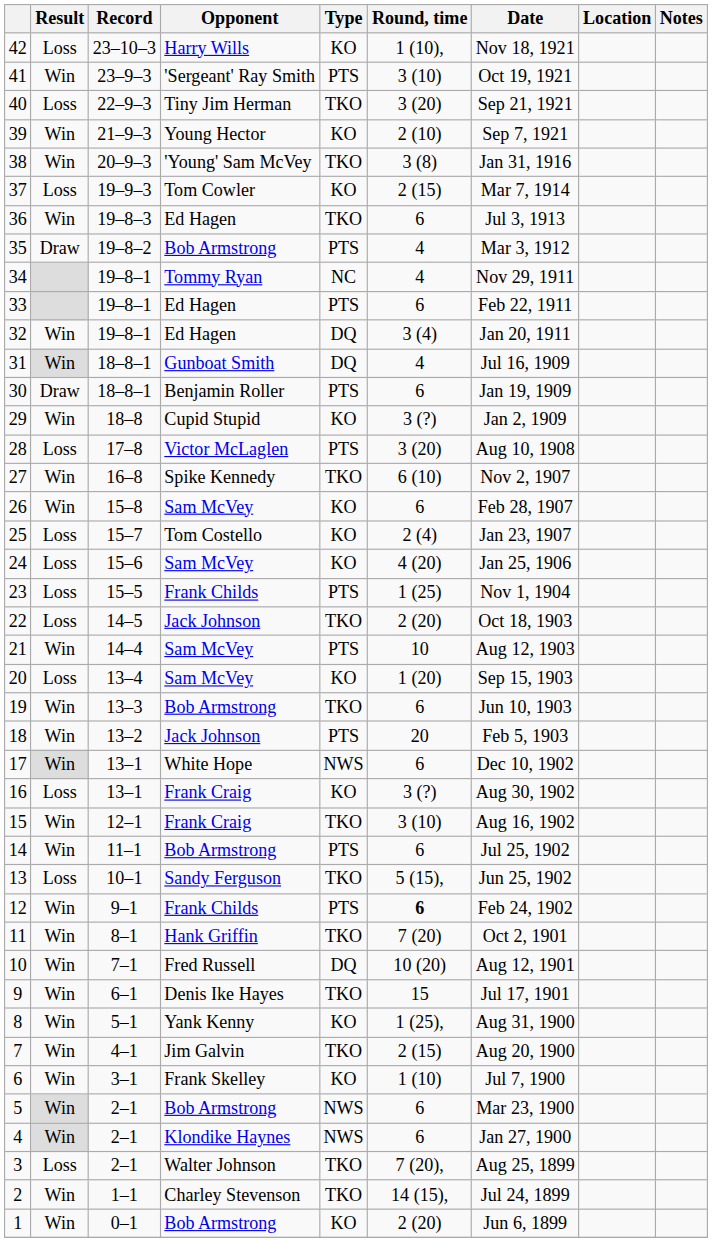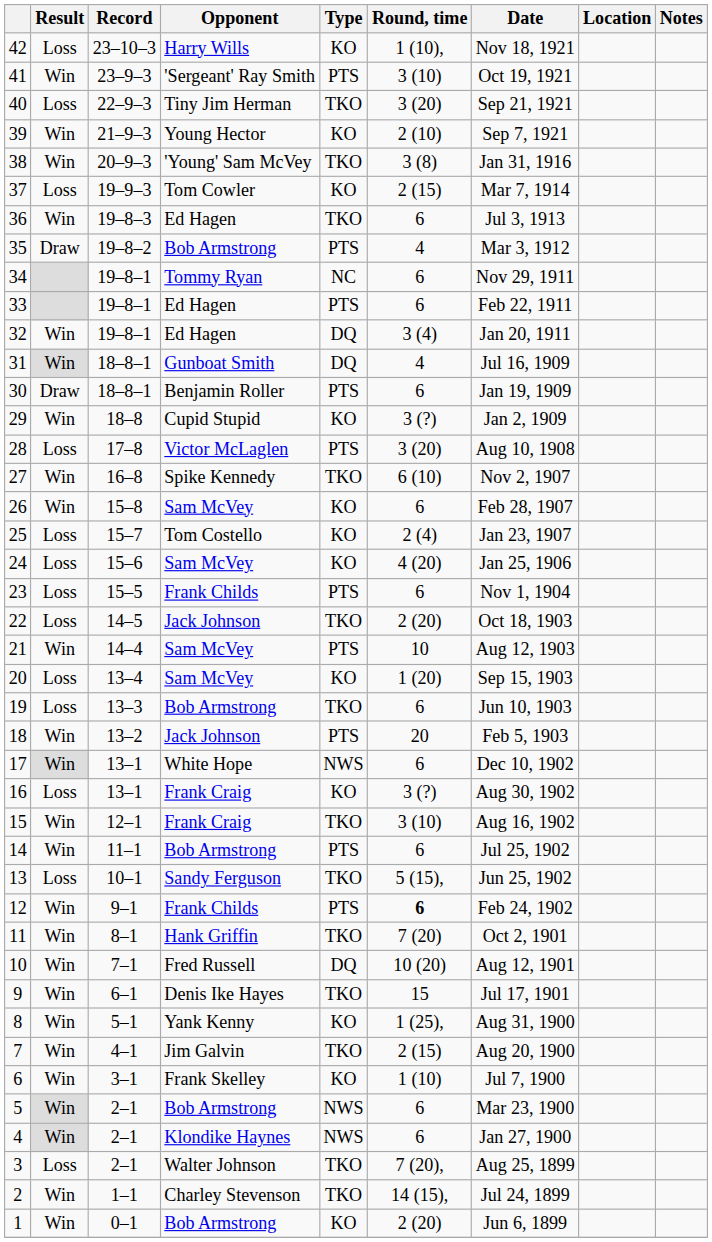 <table class="wikitable mw-collapsible mw-collapsed" style="text-align:center">
 <tr>
 <th></th>
 <th>Result</th>
 <th>Record</th>
 <th>Opponent</th>
 <th>Type</th>
 <th>Round, time</th>
 <th>Date</th>
 <th>Location</th>
 <th>Notes</th>
 </tr>
 <tr>
 <td>42</td>
 <td>Loss</td>
 <td>23–10–3 </td>
 <td align=left><a href='#'>Harry Wills</a></td>
 <td>KO</td>
 <td>1 (10), </td>
 <td>Nov 18, 1921</td>
 <td style="text-align:left;"></td>
 <td style="text-align:left;"></td>
 </tr>
 <tr>
 <td>41</td>
 <td>Win</td>
 <td>23–9–3 </td>
 <td align=left>'Sergeant' Ray Smith</td>
 <td>PTS</td>
 <td>3 (10)</td>
 <td>Oct 19, 1921</td>
 <td style="text-align:left;"></td>
 <td></td>
 </tr>
 <tr>
 <td>40</td>
 <td>Loss</td>
 <td>22–9–3 </td>
 <td align=left>Tiny Jim Herman</td>
 <td>TKO</td>
 <td>3 (20)</td>
 <td>Sep 21, 1921</td>
 <td style="text-align:left;"></td>
 <td></td>
 </tr>
 <tr>
 <td>39</td>
 <td>Win</td>
 <td>21–9–3 </td>
 <td align=left>Young Hector</td>
 <td>KO</td>
 <td>2 (10)</td>
 <td>Sep 7, 1921</td>
 <td style="text-align:left;"></td>
 <td></td>
 </tr>
 <tr>
 <td>38</td>
 <td>Win</td>
 <td>20–9–3 </td>
 <td align=left>'Young' Sam McVey</td>
 <td>TKO</td>
 <td>3 (8)</td>
 <td>Jan 31, 1916</td>
 <td style="text-align:left;"></td>
 <td></td>
 </tr>
 <tr>
 <td>37</td>
 <td>Loss</td>
 <td>19–9–3 </td>
 <td align=left>Tom Cowler</td>
 <td>KO</td>
 <td>2 (15)</td>
 <td>Mar 7, 1914</td>
 <td style="text-align:left;"></td>
 <td></td>
 </tr>
 <tr>
 <td>36</td>
 <td>Win</td>
 <td>19–8–3 </td>
 <td align=left>Ed Hagen</td>
 <td>TKO</td>
 <td>6</td>
 <td>Jul 3, 1913</td>
 <td style="text-align:left;"></td>
 <td></td>
 </tr>
 <tr>
 <td>35</td>
 <td>Draw</td>
 <td>19–8–2 </td>
 <td align=left><a href='#'>Bob Armstrong</a></td>
 <td>PTS</td>
 <td>4</td>
 <td>Mar 3, 1912</td>
 <td style="text-align:left;"></td>
 <td></td>
 </tr>
 <tr>
 <td>34</td>
 <td style="background:#DDD"></td>
 <td>19–8–1 </td>
 <td align=left><a href='#'>Tommy Ryan</a></td>
 <td>NC</td>
-<td>4</td>
+<td>6</td>
 <td>Nov 29, 1911</td>
 <td style="text-align:left;"></td>
 <td></td>
 </tr>
 <tr>
 <td>33</td>
 <td style="background:#DDD"></td>
 <td>19–8–1 </td>
 <td align=left>Ed Hagen</td>
 <td>PTS</td>
 <td>6</td>
 <td>Feb 22, 1911</td>
 <td style="text-align:left;"></td>
 <td></td>
 </tr>
 <tr>
 <td>32</td>
 <td>Win</td>
 <td>19–8–1 </td>
 <td align=left>Ed Hagen</td>
 <td>DQ</td>
 <td>3 (4)</td>
 <td>Jan 20, 1911</td>
 <td style="text-align:left;"></td>
 <td style="text-align:left;"></td>
 </tr>
 <tr>
 <td>31</td>
 <td style="background:#DDD">Win</td>
 <td>18–8–1 </td>
 <td align=left><a href='#'>Gunboat Smith</a></td>
 <td>DQ</td>
 <td>4</td>
 <td>Jul 16, 1909</td>
 <td style="text-align:left;"></td>
 <td></td>
 </tr>
 <tr>
 <td>30</td>
 <td>Draw</td>
 <td>18–8–1 </td>
 <td align=left>Benjamin Roller</td>
 <td>PTS</td>
 <td>6</td>
 <td>Jan 19, 1909</td>
 <td style="text-align:left;"></td>
 <td></td>
 </tr>
 <tr>
 <td>29</td>
 <td>Win</td>
 <td>18–8 </td>
 <td align=left>Cupid Stupid</td>
 <td>KO</td>
 <td>3 (?)</td>
 <td>Jan 2, 1909</td>
 <td style="text-align:left;"></td>
 <td></td>
 </tr>
 <tr>
 <td>28</td>
 <td>Loss</td>
 <td>17–8 </td>
 <td align=left><a href='#'>Victor McLaglen</a></td>
 <td>PTS</td>
 <td>3 (20)</td>
 <td>Aug 10, 1908</td>
 <td style="text-align:left;"></td>
 <td></td>
 </tr>
 <tr>
 <td>27</td>
 <td>Win</td>
 <td>16–8 </td>
 <td align=left>Spike Kennedy</td>
 <td>TKO</td>
 <td>6 (10)</td>
 <td>Nov 2, 1907</td>
 <td style="text-align:left;"></td>
 <td></td>
 </tr>
 <tr>
 <td>26</td>
 <td>Win</td>
 <td>15–8 </td>
 <td align=left><a href='#'>Sam McVey</a></td>
 <td>KO</td>
 <td>6</td>
 <td>Feb 28, 1907</td>
 <td style="text-align:left;"></td>
 <td></td>
 </tr>
 <tr>
 <td>25</td>
 <td>Loss</td>
 <td>15–7 </td>
 <td align=left>Tom Costello</td>
 <td>KO</td>
 <td>2 (4)</td>
 <td>Jan 23, 1907</td>
 <td style="text-align:left;"></td>
 <td></td>
 </tr>
 <tr>
 <td>24</td>
 <td>Loss</td>
 <td>15–6 </td>
 <td align=left><a href='#'>Sam McVey</a></td>
 <td>KO</td>
 <td>4 (20)</td>
 <td>Jan 25, 1906</td>
 <td style="text-align:left;"></td>
 <td></td>
 </tr>
 <tr>
 <td>23</td>
 <td>Loss</td>
 <td>15–5 </td>
 <td align=left><a href='#'>Frank Childs</a></td>
 <td>PTS</td>
-<td>1 (25)</td>
+<td>6</td>
 <td>Nov 1, 1904</td>
 <td style="text-align:left;"></td>
 <td style="text-align:left;"></td>
 </tr>
 <tr>
 <td>22</td>
 <td>Loss</td>
 <td>14–5 </td>
 <td align=left><a href='#'>Jack Johnson</a></td>
 <td>TKO</td>
 <td>2 (20)</td>
 <td>Oct 18, 1903</td>
 <td style="text-align:left;"></td>
 <td style="text-align:left;"></td>
 </tr>
 <tr>
 <td>21</td>
 <td>Win</td>
 <td>14–4 </td>
 <td align=left><a href='#'>Sam McVey</a></td>
 <td>PTS</td>
 <td>10</td>
 <td>Aug 12, 1903</td>
 <td style="text-align:left;"></td>
 <td></td>
 </tr>
 <tr>
 <td>20</td>
 <td>Loss</td>
 <td>13–4 </td>
 <td align=left><a href='#'>Sam McVey</a></td>
 <td>KO</td>
 <td>1 (20)</td>
 <td>Sep 15, 1903</td>
 <td style="text-align:left;"></td>
 <td></td>
 </tr>
 <tr>
 <td>19</td>
-<td>Win</td>
+<td>Loss</td>
 <td>13–3 </td>
 <td align=left><a href='#'>Bob Armstrong</a></td>
 <td>TKO</td>
 <td>6</td>
 <td>Jun 10, 1903</td>
 <td style="text-align:left;"></td>
 <td></td>
 </tr>
 <tr>
 <td>18</td>
 <td>Win</td>
 <td>13–2 </td>
 <td align=left><a href='#'>Jack Johnson</a></td>
 <td>PTS</td>
 <td>20</td>
 <td>Feb 5, 1903</td>
 <td style="text-align:left;"></td>
 <td style="text-align:left;"></td>
 </tr>
 <tr>
 <td>17</td>
 <td style="background:#DDD">Win</td>
 <td>13–1 </td>
 <td align=left>White Hope</td>
 <td>NWS</td>
 <td>6</td>
 <td>Dec 10, 1902</td>
 <td style="text-align:left;"></td>
 <td style="text-align:left;"></td>
 </tr>
 <tr>
 <td>16</td>
 <td>Loss</td>
 <td>13–1 </td>
 <td align=left><a href='#'>Frank Craig</a></td>
 <td>KO</td>
 <td>3 (?)</td>
 <td>Aug 30, 1902</td>
 <td style="text-align:left;"></td>
 <td style="text-align:left;"></td>
 </tr>
 <tr>
 <td>15</td>
 <td>Win</td>
 <td>12–1 </td>
 <td align=left><a href='#'>Frank Craig</a></td>
 <td>TKO</td>
 <td>3 (10)</td>
 <td>Aug 16, 1902</td>
 <td style="text-align:left;"></td>
 <td style="text-align:left;"></td>
 </tr>
 <tr>
 <td>14</td>
 <td>Win</td>
 <td>11–1 </td>
 <td align=left><a href='#'>Bob Armstrong</a></td>
 <td>PTS</td>
 <td>6</td>
 <td>Jul 25, 1902</td>
 <td style="text-align:left;"></td>
 <td style="text-align:left;"></td>
 </tr>
 <tr>
 <td>13</td>
 <td>Loss</td>
 <td>10–1 </td>
 <td align=left><a href='#'>Sandy Ferguson</a></td>
 <td>TKO</td>
 <td>5 (15), </td>
 <td>Jun 25, 1902</td>
 <td style="text-align:left;"></td>
 <td></td>
 </tr>
 <tr>
 <td>12</td>
 <td>Win</td>
 <td>9–1 </td>
 <td align=left><a href='#'>Frank Childs</a></td>
 <td>PTS</td>
 <td><strong>6</strong></td>
 <td>Feb 24, 1902</td>
 <td style="text-align:left;"></td>
 <td style="text-align:left;"></td>
 </tr>
 <tr>
 <td>11</td>
 <td>Win</td>
 <td>8–1 </td>
 <td align=left><a href='#'>Hank Griffin</a></td>
 <td>TKO</td>
 <td>7 (20)</td>
 <td>Oct 2, 1901</td>
 <td style="text-align:left;"></td>
 <td></td>
 </tr>
 <tr>
 <td>10</td>
 <td>Win</td>
 <td>7–1 </td>
 <td align=left>Fred Russell</td>
 <td>DQ</td>
 <td>10 (20)</td>
 <td>Aug 12, 1901</td>
 <td style="text-align:left;"></td>
 <td style="text-align:left;"></td>
 </tr>
 <tr>
 <td>9</td>
 <td>Win</td>
 <td>6–1 </td>
 <td align=left>Denis Ike Hayes</td>
 <td>TKO</td>
 <td>15</td>
 <td>Jul 17, 1901</td>
 <td style="text-align:left;"></td>
 <td></td>
 </tr>
 <tr>
 <td>8</td>
 <td>Win</td>
 <td>5–1 </td>
 <td align=left>Yank Kenny</td>
 <td>KO</td>
 <td>1 (25), </td>
 <td>Aug 31, 1900</td>
 <td style="text-align:left;"></td>
 <td></td>
 </tr>
 <tr>
 <td>7</td>
 <td>Win</td>
 <td>4–1 </td>
 <td align=left>Jim Galvin</td>
 <td>TKO</td>
 <td>2 (15)</td>
 <td>Aug 20, 1900</td>
 <td style="text-align:left;"></td>
 <td></td>
 </tr>
 <tr>
 <td>6</td>
 <td>Win</td>
 <td>3–1 </td>
 <td align=left>Frank Skelley</td>
 <td>KO</td>
 <td>1 (10)</td>
 <td>Jul 7, 1900</td>
 <td style="text-align:left;"></td>
 <td></td>
 </tr>
 <tr>
 <td>5</td>
 <td style="background:#DDD">Win</td>
 <td>2–1 </td>
 <td align=left><a href='#'>Bob Armstrong</a></td>
 <td>NWS</td>
 <td>6</td>
 <td>Mar 23, 1900</td>
 <td style="text-align:left;"></td>
 <td></td>
 </tr>
 <tr>
 <td>4</td>
 <td style="background:#DDD">Win</td>
 <td>2–1 </td>
 <td align=left><a href='#'>Klondike Haynes</a></td>
 <td>NWS</td>
 <td>6</td>
 <td>Jan 27, 1900</td>
 <td style="text-align:left;"></td>
 <td></td>
 </tr>
 <tr>
 <td>3</td>
 <td>Loss</td>
 <td>2–1</td>
 <td align=left>Walter Johnson</td>
 <td>TKO</td>
 <td>7 (20), </td>
 <td>Aug 25, 1899</td>
 <td style="text-align:left;"></td>
 <td></td>
 </tr>
 <tr>
 <td>2</td>
 <td>Win</td>
 <td>1–1</td>
 <td align=left>Charley Stevenson</td>
 <td>TKO</td>
 <td>14 (15), </td>
 <td>Jul 24, 1899</td>
 <td style="text-align:left;"></td>
 <td></td>
 </tr>
 <tr>
 <td>1</td>
 <td>Win</td>
 <td>0–1</td>
 <td align=left><a href='#'>Bob Armstrong</a></td>
 <td>KO</td>
 <td>2 (20)</td>
 <td>Jun 6, 1899</td>
 <td style="text-align:left;"></td>
 <td></td>
 </tr>
 <tr>
 </tr>
 </table>
